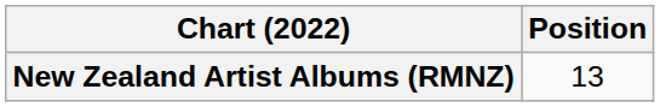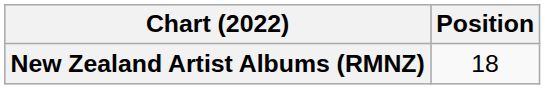 <table class="wikitable sortable plainrowheaders">
 <tr>
 <th>Chart (2022)</th>
 <th>Position</th>
 </tr>
 <tr>
 <th scope="row">New Zealand Artist Albums (RMNZ)</th>
-<td style="text-align:center;">13</td>
+<td style="text-align:center;">18</td>
 </tr>
 </table>
